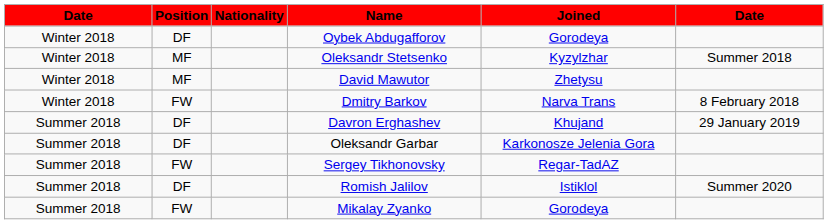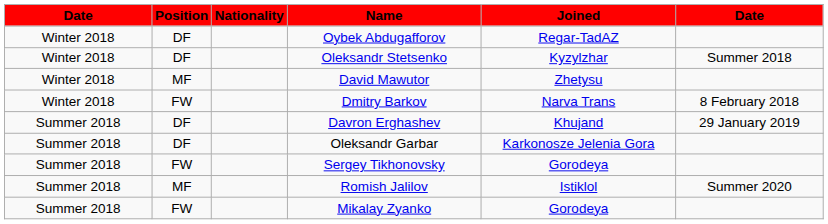 <table class="wikitable"  style="text-align:center; font-size:90%; ">
 <tr>
 <th style="background:#FF0000; color:#000000; width:150px;">Date</th>
 <th style="background:#FF0000; color:#000000; width:55px;">Position</th>
 <th style="background:#FF0000; color:#000000; width:55px;">Nationality</th>
 <th style="background:#FF0000; color:#000000; width:200px;">Name</th>
 <th style="background:#FF0000; color:#000000; width:200px;">Joined</th>
 <th style="background:#FF0000; color:#000000; width:150px;">Date</th>
 </tr>
 <tr>
 <td>Winter 2018</td>
 <td>DF</td>
 <td></td>
 <td><a href='#'>Oybek Abdugafforov</a></td>
-<td><a href='#'>Gorodeya</a></td>
+<td><a href='#'>Regar-TadAZ</a></td>
 <td></td>
 </tr>
 <tr>
 <td>Winter 2018</td>
-<td>MF</td>
+<td>DF</td>
 <td></td>
 <td><a href='#'>Oleksandr Stetsenko</a></td>
 <td><a href='#'>Kyzylzhar</a></td>
 <td>Summer 2018</td>
 </tr>
 <tr>
 <td>Winter 2018</td>
 <td>MF</td>
 <td></td>
 <td><a href='#'>David Mawutor</a></td>
 <td><a href='#'>Zhetysu</a></td>
 <td></td>
 </tr>
 <tr>
 <td>Winter 2018</td>
 <td>FW</td>
 <td></td>
 <td><a href='#'>Dmitry Barkov</a></td>
 <td><a href='#'>Narva Trans</a></td>
 <td>8 February 2018</td>
 </tr>
 <tr>
 <td>Summer 2018</td>
 <td>DF</td>
 <td></td>
 <td><a href='#'>Davron Erghashev</a></td>
 <td><a href='#'>Khujand</a></td>
 <td>29 January 2019</td>
 </tr>
 <tr>
 <td>Summer 2018</td>
 <td>DF</td>
 <td></td>
 <td>Oleksandr Garbar</td>
 <td><a href='#'>Karkonosze Jelenia Gora</a></td>
 <td></td>
 </tr>
 <tr>
 <td>Summer 2018</td>
 <td>FW</td>
 <td></td>
 <td><a href='#'>Sergey Tikhonovsky</a></td>
-<td><a href='#'>Regar-TadAZ</a></td>
+<td><a href='#'>Gorodeya</a></td>
 <td></td>
 </tr>
 <tr>
 <td>Summer 2018</td>
-<td>DF</td>
+<td>MF</td>
 <td></td>
 <td><a href='#'>Romish Jalilov</a></td>
 <td><a href='#'>Istiklol</a></td>
 <td>Summer 2020</td>
 </tr>
 <tr>
 <td>Summer 2018</td>
 <td>FW</td>
 <td></td>
 <td><a href='#'>Mikalay Zyanko</a></td>
 <td><a href='#'>Gorodeya</a></td>
 <td></td>
 </tr>
 </table>
